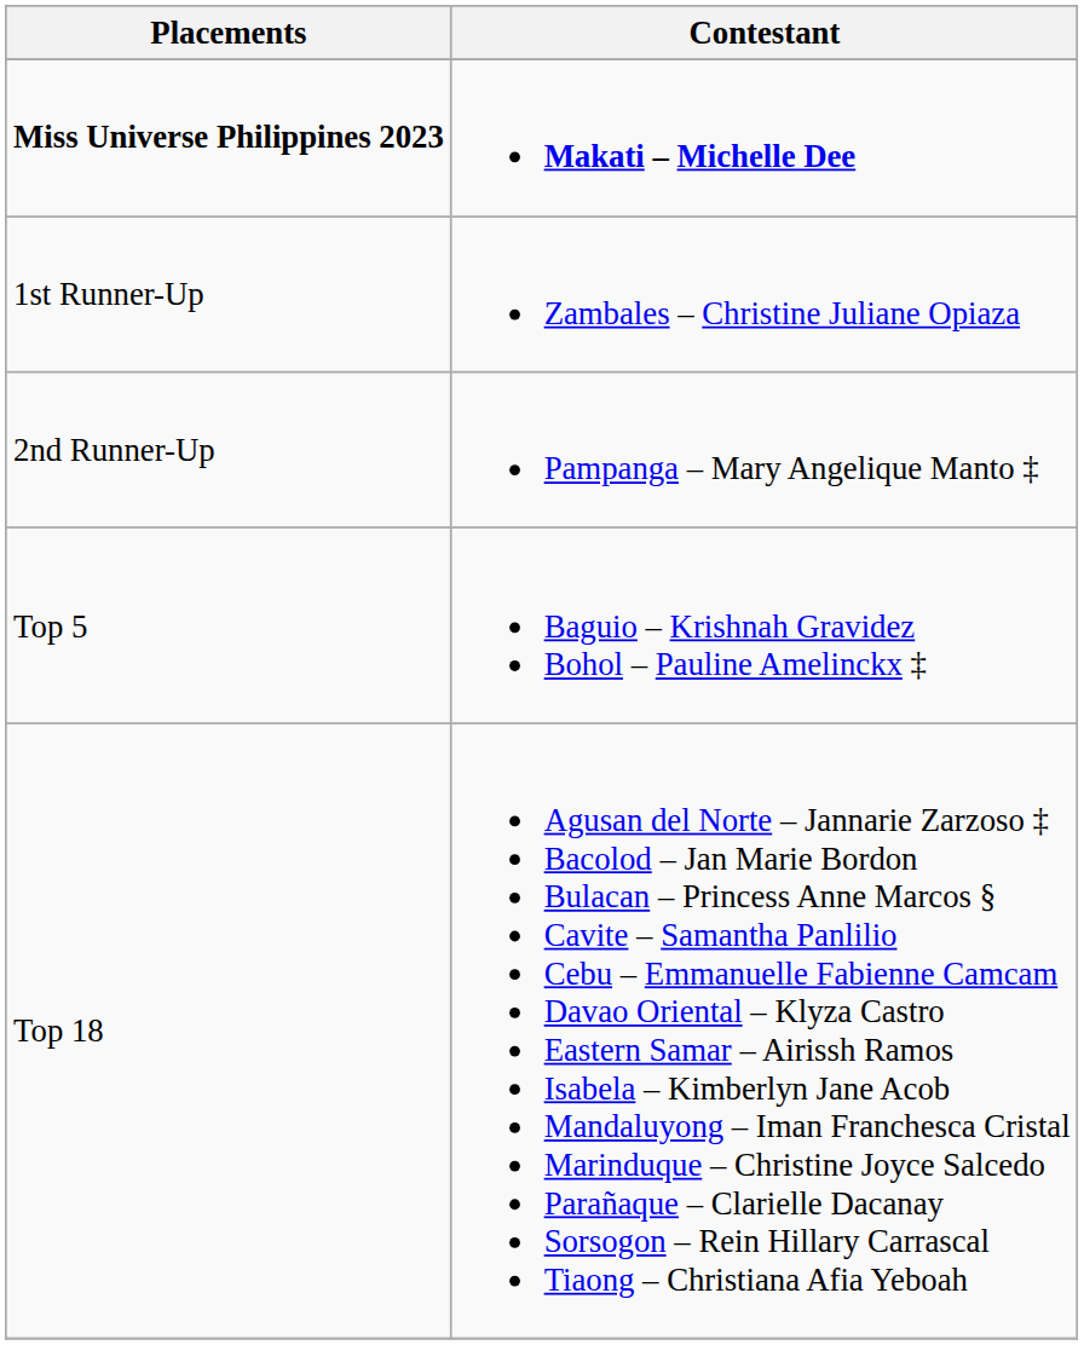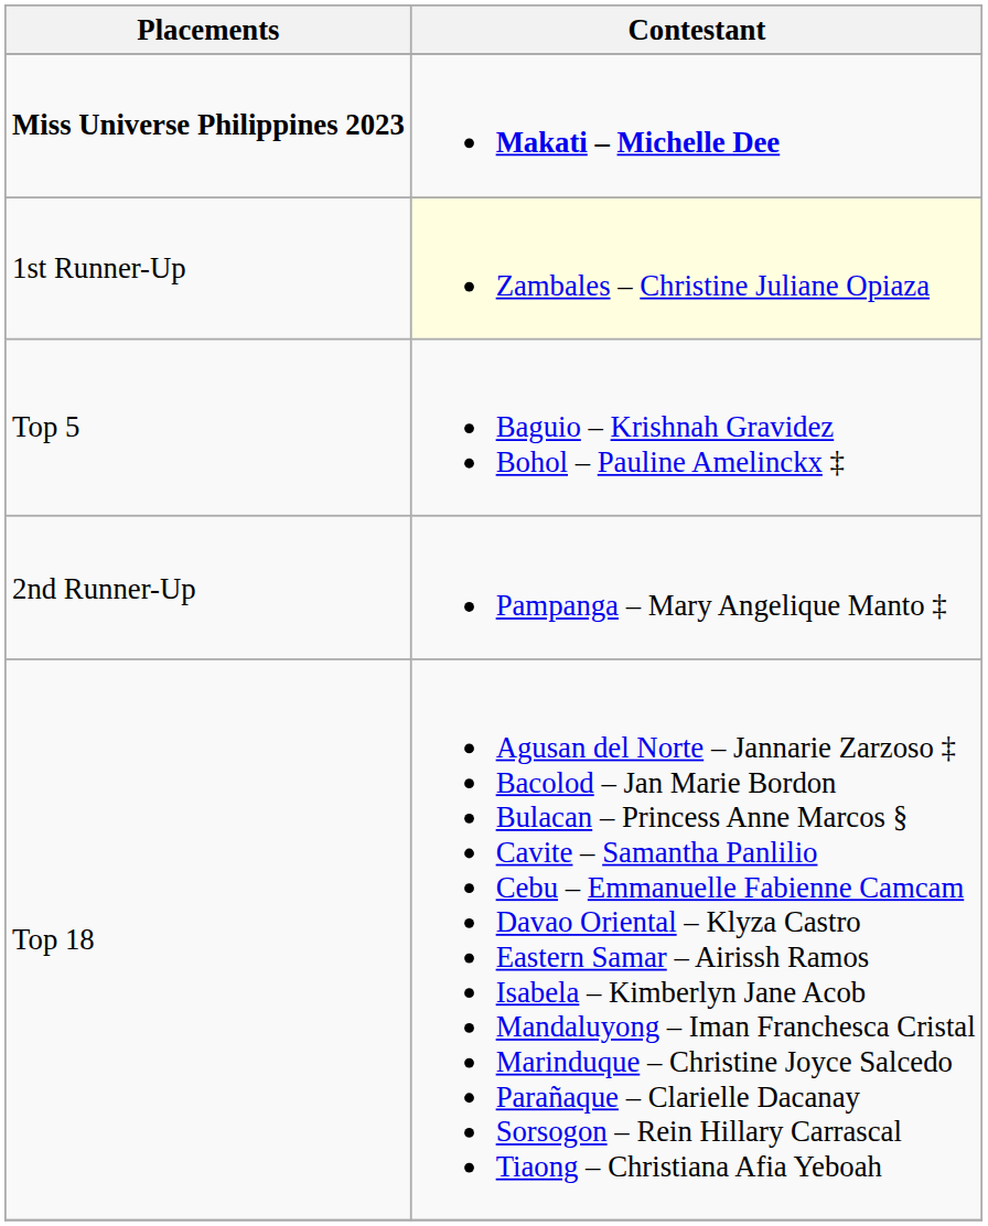 <table class="wikitable sortable" style="font-size: 95%;">
 <tr>
 <th>Placements</th>
 <th>Contestant</th>
 </tr>
 <tr>
 </tr>
 <tr>
 <td><strong>Miss Universe Philippines 2023</strong></td>
 <td><strong><br><ul><li><a href='#'>Makati</a> – <a href='#'>Michelle Dee</a></li></ul></strong></td>
 </tr>
 <tr>
 <td>1st Runner-Up</td>
-<td><br><ul><li><a href='#'>Zambales</a> – <a href='#'>Christine Juliane Opiaza</a></li></ul></td>
+<td style="background: lightyellow;"><br><ul><li><a href='#'>Zambales</a> – <a href='#'>Christine Juliane Opiaza</a></li></ul></td>
+</tr>
+<tr>
+<td>Top 5</td>
+<td><br><ul><li><a href='#'>Baguio</a> – <a href='#'>Krishnah Gravidez</a></li><li><a href='#'>Bohol</a> – <a href='#'>Pauline Amelinckx</a> ‡</li></ul></td>
 </tr>
 <tr>
 <td>2nd Runner-Up</td>
 <td><br><ul><li><a href='#'>Pampanga</a> – Mary Angelique Manto ‡</li></ul></td>
-</tr>
-<tr>
-<td>Top 5</td>
-<td><br><ul><li><a href='#'>Baguio</a> – <a href='#'>Krishnah Gravidez</a></li><li><a href='#'>Bohol</a> – <a href='#'>Pauline Amelinckx</a> ‡</li></ul></td>
 </tr>
 <tr>
 <td>Top 18</td>
 <td><br><ul><li><a href='#'>Agusan del Norte</a> – Jannarie Zarzoso ‡</li><li><a href='#'>Bacolod</a> – Jan Marie Bordon</li><li><a href='#'>Bulacan</a> – Princess Anne Marcos §</li><li><a href='#'>Cavite</a> – <a href='#'>Samantha Panlilio</a></li><li><a href='#'>Cebu</a> – <a href='#'>Emmanuelle Fabienne Camcam</a></li><li><a href='#'>Davao Oriental</a> – Klyza Castro</li><li><a href='#'>Eastern Samar</a> – Airissh Ramos</li><li><a href='#'>Isabela</a> – Kimberlyn Jane Acob</li><li><a href='#'>Mandaluyong</a> – Iman Franchesca Cristal</li><li><a href='#'>Marinduque</a> – Christine Joyce Salcedo</li><li><a href='#'>Parañaque</a> – Clarielle Dacanay</li><li><a href='#'>Sorsogon</a> – Rein Hillary Carrascal</li><li><a href='#'>Tiaong</a> – Christiana Afia Yeboah</li></ul></td>
 </tr>
 <tr>
 </tr>
 </table>
